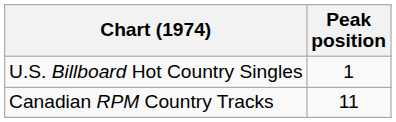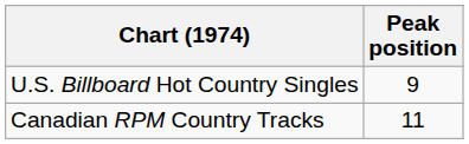 <table class="wikitable sortable">
 <tr>
 <th align="left">Chart (1974)</th>
 <th align="center">Peak<br>position</th>
 </tr>
 <tr>
 <td align="left">U.S. <em>Billboard</em> Hot Country Singles</td>
-<td align="center">1</td>
+<td align="center">9</td>
 </tr>
 <tr>
 <td align="left">Canadian <em>RPM</em> Country Tracks</td>
 <td align="center">11</td>
 </tr>
 </table>
